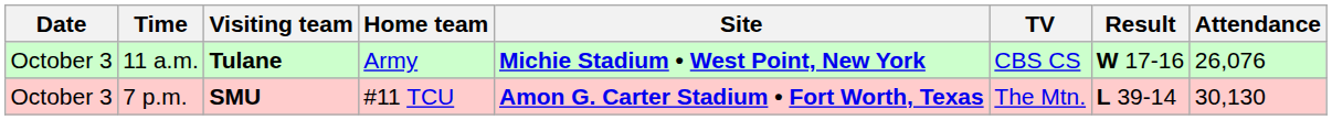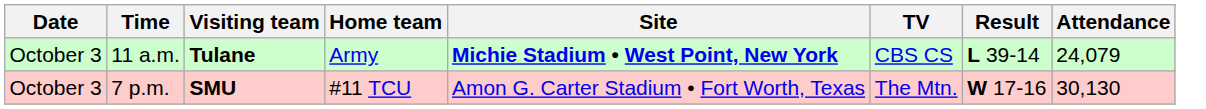 <table class="wikitable" style="font-size:95%;">
 <tr>
 <th>Date</th>
 <th>Time</th>
 <th>Visiting team</th>
 <th>Home team</th>
 <th>Site</th>
 <th>TV</th>
 <th>Result</th>
 <th>Attendance</th>
 </tr>
 <tr bgcolor=#ccffcc>
 <td>October 3</td>
 <td>11 a.m.</td>
 <td><strong>Tulane</strong></td>
 <td><a href='#'>Army</a></td>
 <td><strong><a href='#'>Michie Stadium</a> • <a href='#'>West Point, New York</a></strong></td>
 <td><a href='#'>CBS CS</a></td>
-<td><strong>W</strong> 17-16</td>
-<td>26,076</td>
+<td><strong>L</strong> 39-14</td>
+<td>24,079</td>
 </tr>
 <tr bgcolor=#ffcccc>
 <td>October 3</td>
 <td>7 p.m.</td>
 <td><strong>SMU</strong></td>
 <td>#11 <a href='#'>TCU</a></td>
-<td><strong><a href='#'>Amon G. Carter Stadium</a> • <a href='#'>Fort Worth, Texas</a></strong></td>
+<td><a href='#'>Amon G. Carter Stadium</a> • <a href='#'>Fort Worth, Texas</a></td>
 <td><a href='#'>The Mtn.</a></td>
-<td><strong>L</strong> 39-14</td>
+<td><strong>W</strong> 17-16</td>
 <td>30,130</td>
 </tr>
 </table>
